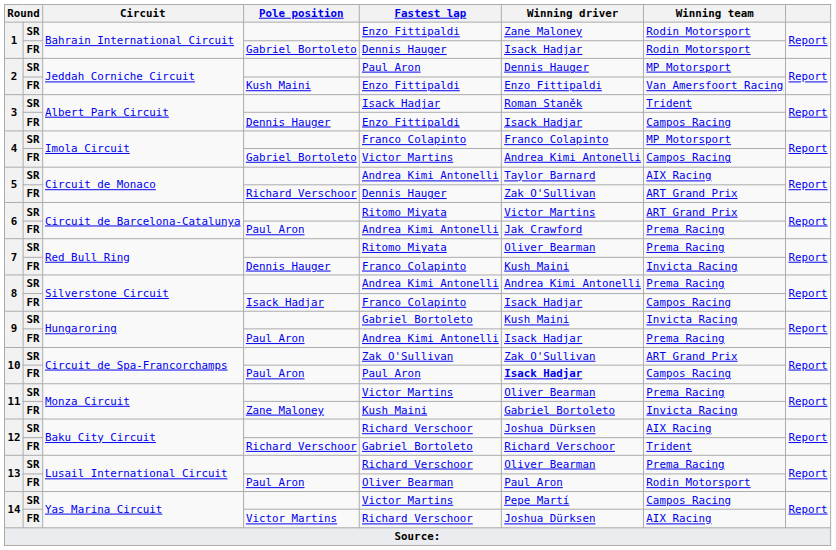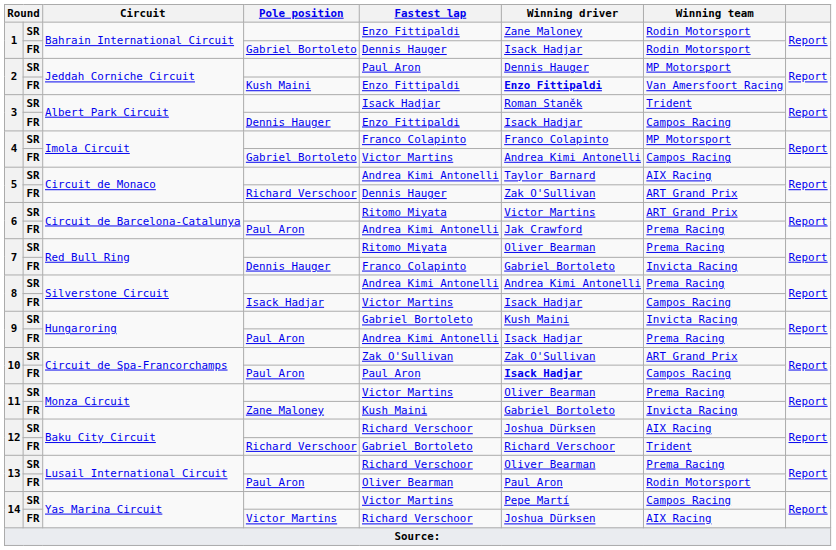 <table class="wikitable" style="font-size: 85%;">
 <tr>
 <th colspan="2">Round</th>
 <th>Circuit</th>
 <th nowrap=""><a href='#'>Pole position</a></th>
 <th nowrap=""><a href='#'>Fastest lap</a></th>
 <th nowrap="">Winning driver</th>
 <th nowrap="">Winning team</th>
 <th nowrap=""></th>
 </tr>
 <tr>
 <th rowspan="2">1</th>
 <th>SR</th>
 <td rowspan="2"> <a href='#'>Bahrain International Circuit</a></td>
 <td></td>
 <td nowrap=""> <a href='#'>Enzo Fittipaldi</a></td>
 <td> <a href='#'>Zane Maloney</a></td>
 <td> <a href='#'>Rodin Motorsport</a></td>
 <td rowspan="2"><a href='#'>Report</a></td>
 </tr>
 <tr>
 <th>FR</th>
 <td nowrap=""> <a href='#'>Gabriel Bortoleto</a></td>
 <td nowrap=""> <a href='#'>Dennis Hauger</a></td>
 <td> <a href='#'>Isack Hadjar</a></td>
 <td nowrap=""> <a href='#'>Rodin Motorsport</a></td>
 </tr>
 <tr>
 <th rowspan="2">2</th>
 <th>SR</th>
 <td rowspan="2"> <a href='#'>Jeddah Corniche Circuit</a></td>
 <td></td>
 <td> <a href='#'>Paul Aron</a></td>
 <td nowrap=""> <a href='#'>Dennis Hauger</a></td>
 <td> <a href='#'>MP Motorsport</a></td>
 <td rowspan="2"><a href='#'>Report</a></td>
 </tr>
 <tr>
 <th>FR</th>
 <td nowrap=""> <a href='#'>Kush Maini</a></td>
 <td> <a href='#'>Enzo Fittipaldi</a></td>
-<td> <a href='#'>Enzo Fittipaldi</a></td>
+<td><strong> <a href='#'>Enzo Fittipaldi</a></strong></td>
 <td nowrap=""> <a href='#'>Van Amersfoort Racing</a></td>
 </tr>
 <tr>
 <th rowspan="2">3</th>
 <th>SR</th>
 <td rowspan="2"> <a href='#'>Albert Park Circuit</a></td>
 <td></td>
 <td> <a href='#'>Isack Hadjar</a></td>
 <td> <a href='#'>Roman Staněk</a></td>
 <td> <a href='#'>Trident</a></td>
 <td rowspan="2"><a href='#'>Report</a></td>
 </tr>
 <tr>
 <th>FR</th>
 <td nowrap=""> <a href='#'>Dennis Hauger</a></td>
 <td nowrap=""> <a href='#'>Enzo Fittipaldi</a></td>
 <td> <a href='#'>Isack Hadjar</a></td>
 <td> <a href='#'>Campos Racing</a></td>
 </tr>
 <tr>
 <th rowspan="2">4</th>
 <th>SR</th>
 <td rowspan="2"> <a href='#'>Imola Circuit</a></td>
 <td></td>
 <td> <a href='#'>Franco Colapinto</a></td>
 <td nowrap> <a href='#'>Franco Colapinto</a></td>
 <td> <a href='#'>MP Motorsport</a></td>
 <td rowspan="2"><a href='#'>Report</a></td>
 </tr>
 <tr>
 <th>FR</th>
 <td> <a href='#'>Gabriel Bortoleto</a></td>
 <td> <a href='#'>Victor Martins</a></td>
 <td> <a href='#'>Andrea Kimi Antonelli</a></td>
 <td> <a href='#'>Campos Racing</a></td>
 </tr>
 <tr>
 <th rowspan="2">5</th>
 <th>SR</th>
 <td rowspan="2"> <a href='#'>Circuit de Monaco</a></td>
 <td></td>
 <td> <a href='#'>Andrea Kimi Antonelli</a></td>
 <td> <a href='#'>Taylor Barnard</a></td>
 <td> <a href='#'>AIX Racing</a></td>
 <td rowspan="2"><a href='#'>Report</a></td>
 </tr>
 <tr>
 <th>FR</th>
 <td> <a href='#'>Richard Verschoor</a></td>
 <td> <a href='#'>Dennis Hauger</a></td>
 <td> <a href='#'>Zak O'Sullivan</a></td>
 <td> <a href='#'>ART Grand Prix</a></td>
 </tr>
 <tr>
 <th rowspan="2">6</th>
 <th>SR</th>
 <td rowspan="2," nowrap=""> <a href='#'>Circuit de Barcelona-Catalunya</a></td>
 <td></td>
 <td> <a href='#'>Ritomo Miyata</a></td>
 <td> <a href='#'>Victor Martins</a></td>
 <td> <a href='#'>ART Grand Prix</a></td>
 <td rowspan="2"><a href='#'>Report</a></td>
 </tr>
 <tr>
 <th>FR</th>
 <td> <a href='#'>Paul Aron</a></td>
 <td nowrap> <a href='#'>Andrea Kimi Antonelli</a></td>
 <td> <a href='#'>Jak Crawford</a></td>
 <td> <a href='#'>Prema Racing</a></td>
 </tr>
 <tr>
 <th rowspan="2">7</th>
 <th>SR</th>
 <td rowspan="2"> <a href='#'>Red Bull Ring</a></td>
 <td></td>
 <td> <a href='#'>Ritomo Miyata</a></td>
 <td> <a href='#'>Oliver Bearman</a></td>
 <td> <a href='#'>Prema Racing</a></td>
 <td rowspan="2"><a href='#'>Report</a></td>
 </tr>
 <tr>
 <th>FR</th>
 <td> <a href='#'>Dennis Hauger</a></td>
 <td> <a href='#'>Franco Colapinto</a></td>
-<td> <a href='#'>Kush Maini</a></td>
+<td nowrap=""> <a href='#'>Gabriel Bortoleto</a></td>
 <td nowrap=""> <a href='#'>Invicta Racing</a></td>
 </tr>
 <tr>
 <th rowspan="2">8</th>
 <th>SR</th>
 <td rowspan="2"> <a href='#'>Silverstone Circuit</a></td>
 <td></td>
 <td nowrap> <a href='#'>Andrea Kimi Antonelli</a></td>
 <td nowrap> <a href='#'>Andrea Kimi Antonelli</a></td>
 <td> <a href='#'>Prema Racing</a></td>
 <td rowspan="2"><a href='#'>Report</a></td>
 </tr>
 <tr>
 <th>FR</th>
 <td> <a href='#'>Isack Hadjar</a></td>
-<td> <a href='#'>Franco Colapinto</a></td>
+<td> <a href='#'>Victor Martins</a></td>
 <td> <a href='#'>Isack Hadjar</a></td>
 <td> <a href='#'>Campos Racing</a></td>
 </tr>
 <tr>
 <th rowspan="2">9</th>
 <th>SR</th>
 <td rowspan="2"> <a href='#'>Hungaroring</a></td>
 <td></td>
 <td> <a href='#'>Gabriel Bortoleto</a></td>
 <td> <a href='#'>Kush Maini</a></td>
 <td> <a href='#'>Invicta Racing</a></td>
 <td rowspan="2"><a href='#'>Report</a></td>
 </tr>
 <tr>
 <th>FR</th>
 <td> <a href='#'>Paul Aron</a></td>
 <td> <a href='#'>Andrea Kimi Antonelli</a></td>
 <td> <a href='#'>Isack Hadjar</a></td>
 <td> <a href='#'>Prema Racing</a></td>
 </tr>
 <tr>
 <th rowspan="2">10</th>
 <th>SR</th>
 <td rowspan="2"> <a href='#'>Circuit de Spa-Francorchamps</a></td>
 <td></td>
 <td> <a href='#'>Zak O'Sullivan</a></td>
 <td> <a href='#'>Zak O'Sullivan</a></td>
 <td> <a href='#'>ART Grand Prix</a></td>
 <td rowspan="2"><a href='#'>Report</a></td>
 </tr>
 <tr>
 <th>FR</th>
 <td> <a href='#'>Paul Aron</a></td>
 <td> <a href='#'>Paul Aron</a></td>
 <td><strong> <a href='#'>Isack Hadjar</a></strong></td>
 <td> <a href='#'>Campos Racing</a></td>
 </tr>
 <tr>
 <th rowspan="2">11</th>
 <th>SR</th>
 <td rowspan="2"> <a href='#'>Monza Circuit</a></td>
 <td></td>
 <td> <a href='#'>Victor Martins</a></td>
 <td> <a href='#'>Oliver Bearman</a></td>
 <td> <a href='#'>Prema Racing</a></td>
 <td rowspan="2"><a href='#'>Report</a></td>
 </tr>
 <tr>
 <th>FR</th>
 <td> <a href='#'>Zane Maloney</a></td>
 <td> <a href='#'>Kush Maini</a></td>
 <td> <a href='#'>Gabriel Bortoleto</a></td>
 <td> <a href='#'>Invicta Racing</a></td>
 </tr>
 <tr>
 <th rowspan="2">12</th>
 <th>SR</th>
 <td rowspan="2" nowrap=""> <a href='#'>Baku City Circuit</a></td>
 <td></td>
 <td> <a href='#'>Richard Verschoor</a></td>
 <td> <a href='#'>Joshua Dürksen</a></td>
 <td> <a href='#'>AIX Racing</a></td>
 <td rowspan="2"><a href='#'>Report</a></td>
 </tr>
 <tr>
 <th>FR</th>
 <td> <a href='#'>Richard Verschoor</a></td>
 <td> <a href='#'>Gabriel Bortoleto</a></td>
 <td> <a href='#'>Richard Verschoor</a></td>
 <td> <a href='#'>Trident</a></td>
 </tr>
 <tr>
 <th rowspan="2">13</th>
 <th>SR</th>
 <td rowspan="2"> <a href='#'>Lusail International Circuit</a></td>
 <td></td>
 <td> <a href='#'>Richard Verschoor</a></td>
 <td> <a href='#'>Oliver Bearman</a></td>
 <td> <a href='#'>Prema Racing</a></td>
 <td rowspan="2"><a href='#'>Report</a></td>
 </tr>
 <tr>
 <th>FR</th>
 <td> <a href='#'>Paul Aron</a></td>
 <td> <a href='#'>Oliver Bearman</a></td>
 <td> <a href='#'>Paul Aron</a></td>
 <td> <a href='#'>Rodin Motorsport</a></td>
 </tr>
 <tr>
 <th rowspan="2">14</th>
 <th>SR</th>
 <td rowspan="2"> <a href='#'>Yas Marina Circuit</a></td>
 <td></td>
 <td> <a href='#'>Victor Martins</a></td>
 <td> <a href='#'>Pepe Martí</a></td>
 <td> <a href='#'>Campos Racing</a></td>
 <td rowspan="2"><a href='#'>Report</a></td>
 </tr>
 <tr>
 <th>FR</th>
 <td> <a href='#'>Victor Martins</a></td>
 <td> <a href='#'>Richard Verschoor</a></td>
 <td> <a href='#'>Joshua Dürksen</a></td>
 <td> <a href='#'>AIX Racing</a></td>
 </tr>
 <tr>
 <td colspan="8" style="background-color:#EAECF0;text-align:center" align="bottom"><strong>Source:</strong></td>
 </tr>
 </table>
